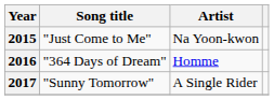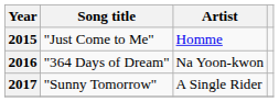 <table class="wikitable plainrowheaders">
 <tr>
 <th scope="col">Year</th>
 <th scope="col">Song title</th>
 <th scope="col">Artist</th>
 <th scope="col"></th>
 </tr>
 <tr>
 <th scope="row">2015</th>
 <td>"Just Come to Me"</td>
-<td>Na Yoon-kwon</td>
+<td><a href='#'>Homme</a></td>
 <td></td>
 </tr>
 <tr>
 <th scope="row">2016</th>
 <td>"364 Days of Dream"</td>
-<td><a href='#'>Homme</a></td>
+<td>Na Yoon-kwon</td>
 <td></td>
 </tr>
 <tr>
 <th scope="row">2017</th>
 <td>"Sunny Tomorrow"</td>
 <td>A Single Rider</td>
 <td></td>
 </tr>
 <tr>
 </tr>
 </table>
